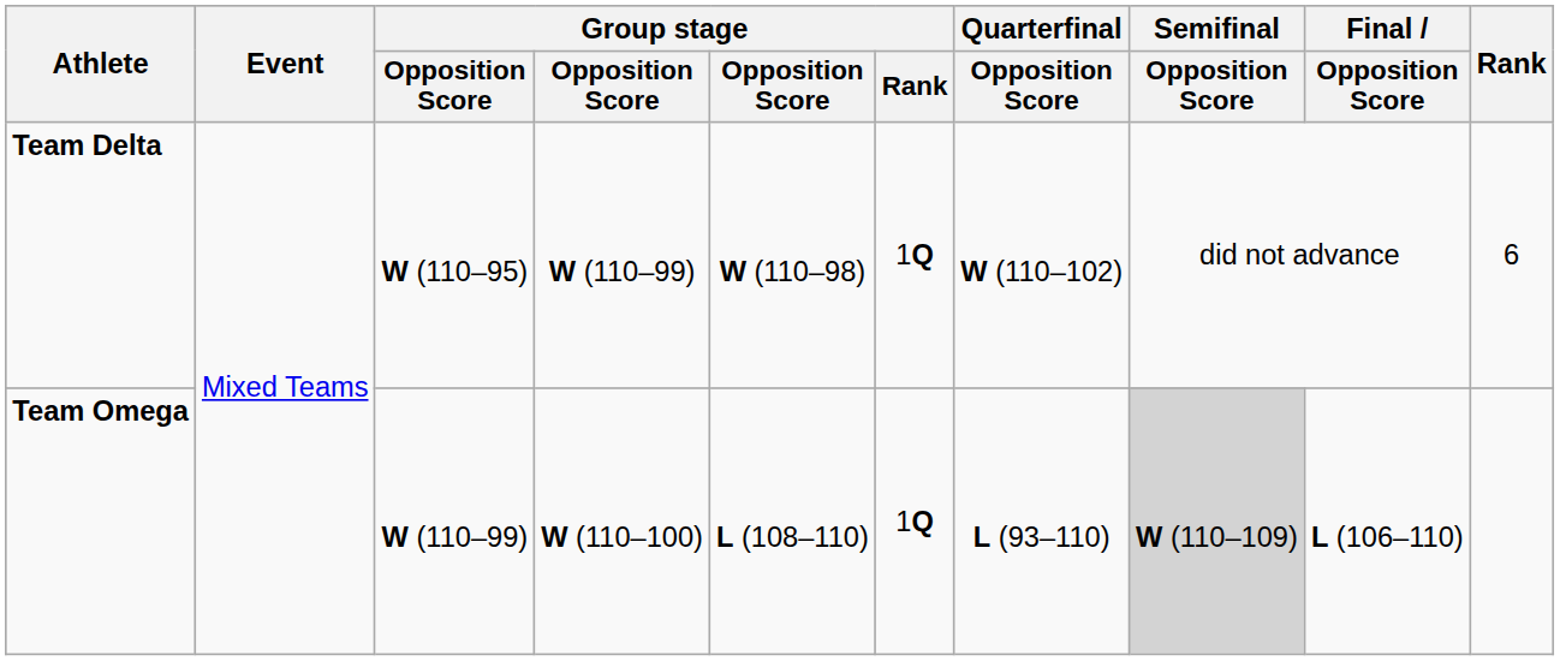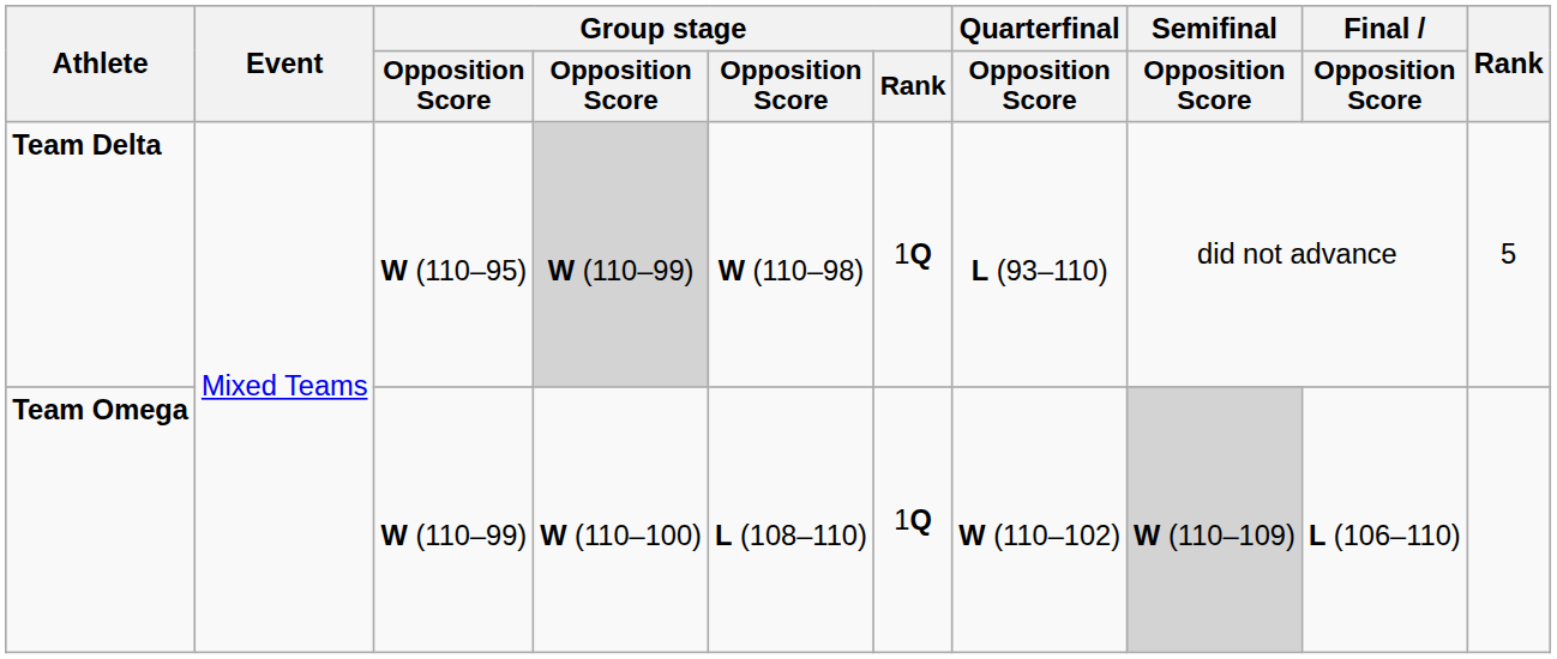 <table class="wikitable" style="font-size:90%">
 <tr>
 <th rowspan=2>Athlete</th>
 <th rowspan=2>Event</th>
 <th colspan=4>Group stage</th>
 <th>Quarterfinal</th>
 <th>Semifinal</th>
 <th>Final / </th>
 <th rowspan=2>Rank</th>
 </tr>
 <tr style="font-size:95%">
 <th>Opposition<br>Score</th>
 <th>Opposition<br>Score</th>
 <th>Opposition<br>Score</th>
 <th>Rank</th>
 <th>Opposition<br>Score</th>
 <th>Opposition<br>Score</th>
 <th>Opposition<br>Score</th>
 </tr>
 <tr align=center>
 <td align=left><strong>Team Delta</strong> <br><br><br><br><br><br><br><br></td>
 <td rowspan=2 align=left><a href='#'>Mixed Teams</a></td>
 <td><br><strong>W</strong> (110–95)</td>
-<td><br><strong>W</strong> (110–99)</td>
+<td style="background: lightgrey;"><br><strong>W</strong> (110–99)</td>
 <td><br><strong>W</strong> (110–98)</td>
 <td>1<strong>Q</strong></td>
-<td><br><strong>W</strong> (110–102)</td>
+<td><br><strong>L</strong> (93–110)</td>
 <td colspan=2>did not advance</td>
-<td>6</td>
+<td>5</td>
 </tr>
 <tr align=center>
 <td align=left><strong>Team Omega</strong> <br><br><br><br><br><br><br><br></td>
 <td><br><strong>W</strong> (110–99)</td>
 <td><br><strong>W</strong> (110–100)</td>
 <td><br><strong>L</strong> (108–110)</td>
 <td>1<strong>Q</strong></td>
-<td><br><strong>L</strong> (93–110)</td>
+<td><br><strong>W</strong> (110–102)</td>
 <td style="background: lightgrey;"><br><strong>W</strong> (110–109)</td>
 <td><br><strong>L</strong> (106–110)</td>
 <td></td>
 </tr>
 </table>
